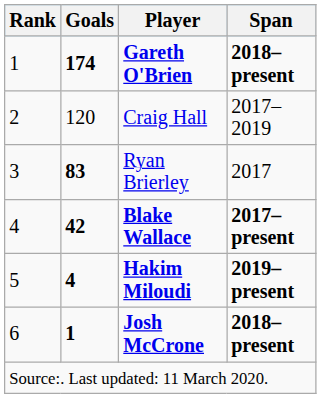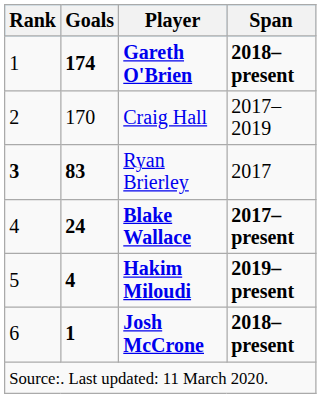 <table class="wikitable" style="width:40%;">
 <tr style="background:#87cefa;">
 <th>Rank</th>
 <th>Goals</th>
 <th>Player</th>
 <th>Span</th>
 </tr>
 <tr>
 <td>1</td>
 <td><strong>174</strong></td>
 <td> <strong><a href='#'>Gareth O'Brien</a></strong></td>
 <td><strong>2018–present</strong></td>
 </tr>
 <tr>
 <td>2</td>
-<td>120</td>
+<td>170</td>
 <td> <a href='#'>Craig Hall</a></td>
 <td>2017–2019</td>
 </tr>
 <tr>
-<td>3</td>
+<td><strong>3</strong></td>
 <td><strong>83</strong></td>
 <td> <a href='#'>Ryan Brierley</a></td>
 <td>2017</td>
 </tr>
 <tr>
 <td>4</td>
-<td><strong>42</strong></td>
+<td><strong>24</strong></td>
 <td> <strong><a href='#'>Blake Wallace</a></strong></td>
 <td><strong>2017–present</strong></td>
 </tr>
 <tr>
 <td>5</td>
 <td><strong>4</strong></td>
 <td> <strong><a href='#'>Hakim Miloudi</a></strong></td>
 <td><strong>2019–present</strong></td>
 </tr>
 <tr>
 <td>6</td>
 <td><strong>1</strong></td>
 <td> <strong><a href='#'>Josh McCrone</a></strong></td>
 <td><strong>2018–present</strong></td>
 </tr>
 <tr>
 <td colspan=4><small>Source:. Last updated: 11 March 2020.</small></td>
 </tr>
 </table>
